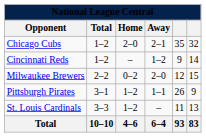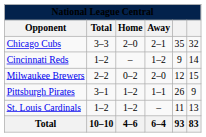 <table class="wikitable" style="font-size:85%; text-align:center;">
 <tr>
 <td colspan="7" style="text-align:center; background:#03224C;"><span><strong>National League Central</strong></span></td>
 </tr>
 <tr>
 <th>Opponent</th>
 <th>Total</th>
 <th>Home</th>
 <th>Away</th>
 <th></th>
 <th></th>
 </tr>
 <tr>
 <td style="text-align:left;"><a href='#'>Chicago Cubs</a></td>
-<td>1–2</td>
+<td>3–3</td>
 <td>2–0</td>
 <td>2–1</td>
 <td>35</td>
 <td>32</td>
 </tr>
 <tr>
 <td style="text-align:left;"><a href='#'>Cincinnati Reds</a></td>
 <td>1–2</td>
 <td>–</td>
 <td>1–2</td>
 <td>9</td>
 <td>14</td>
 </tr>
 <tr>
 <td style="text-align:left;"><a href='#'>Milwaukee Brewers</a></td>
 <td>2–2</td>
 <td>0–2</td>
 <td>2–0</td>
 <td>12</td>
 <td>15</td>
 </tr>
 <tr>
 <td style="text-align:left;"><a href='#'>Pittsburgh Pirates</a></td>
 <td>3–1</td>
 <td>1–2</td>
 <td>1–1</td>
 <td>26</td>
 <td>9</td>
 </tr>
 <tr>
 <td style="text-align:left;"><a href='#'>St. Louis Cardinals</a></td>
-<td>3–3</td>
+<td>1–2</td>
 <td>1–2</td>
 <td>–</td>
 <td>11</td>
 <td>13</td>
 </tr>
 <tr>
 <th>Total</th>
 <th>10–10</th>
 <th>4–6</th>
 <th>6–4</th>
 <th>93</th>
 <th>83</th>
 </tr>
 </table>
